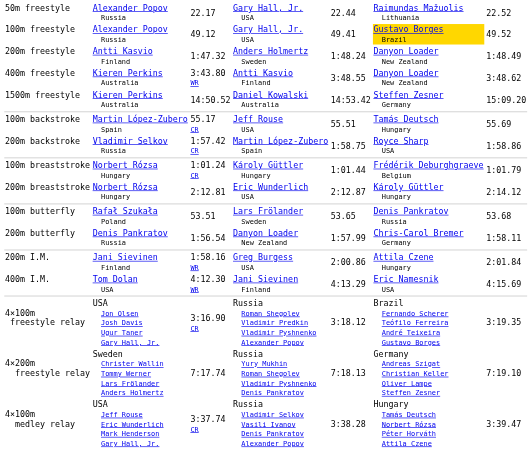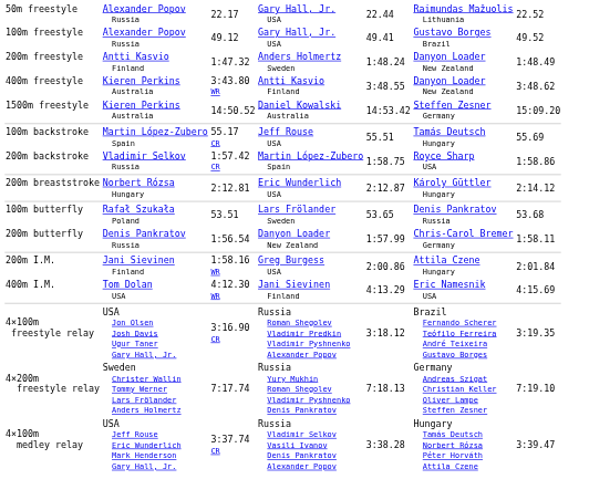 <table>
 <tr>
 <td>50m freestyle<br>  </td>
 <td><a href='#'>Alexander Popov</a><small><br>   Russia </small></td>
 <td>22.17</td>
 <td><a href='#'>Gary Hall, Jr.</a><small><br>   USA </small></td>
 <td>22.44</td>
 <td><a href='#'>Raimundas Mažuolis</a><small><br>   Lithuania </small></td>
 <td>22.52</td>
 </tr>
 <tr>
 <td>100m freestyle<br>  </td>
 <td><a href='#'>Alexander Popov</a><small><br>   Russia </small></td>
 <td>49.12</td>
 <td><a href='#'>Gary Hall, Jr.</a><small><br>   USA </small></td>
 <td>49.41</td>
-<td style="background: gold;"><a href='#'>Gustavo Borges</a><small><br>   Brazil </small></td>
+<td><a href='#'>Gustavo Borges</a><small><br>   Brazil </small></td>
 <td>49.52</td>
 </tr>
 <tr>
 <td>200m freestyle<br>  </td>
 <td><a href='#'>Antti Kasvio</a><small><br>   Finland </small></td>
 <td>1:47.32</td>
 <td><a href='#'>Anders Holmertz</a><small><br>   Sweden </small></td>
 <td>1:48.24</td>
 <td><a href='#'>Danyon Loader</a><small><br>   New Zealand </small></td>
 <td>1:48.49</td>
 </tr>
 <tr>
 <td>400m freestyle<br>  </td>
 <td><a href='#'>Kieren Perkins</a><small><br>   Australia </small></td>
 <td>3:43.80 <small><br><a href='#'>WR</a></small></td>
 <td><a href='#'>Antti Kasvio</a><small><br>   Finland </small></td>
 <td>3:48.55</td>
 <td><a href='#'>Danyon Loader</a><small><br>   New Zealand </small></td>
 <td>3:48.62</td>
 </tr>
 <tr>
 <td>1500m freestyle<br>  </td>
 <td><a href='#'>Kieren Perkins</a><small><br>   Australia </small></td>
 <td>14:50.52</td>
 <td><a href='#'>Daniel Kowalski</a><small><br>   Australia </small></td>
 <td>14:53.42</td>
 <td><a href='#'>Steffen Zesner</a><small><br>   Germany </small></td>
 <td>15:09.20</td>
 </tr>
 <tr bgcolor=#DDDDDD>
 <td colspan=7></td>
 </tr>
 <tr>
 <td>100m backstroke<br>  </td>
 <td><a href='#'>Martin López-Zubero</a><small><br>   Spain </small></td>
 <td>55.17 <small><br><a href='#'>CR</a></small></td>
 <td><a href='#'>Jeff Rouse</a><small><br>   USA </small></td>
 <td>55.51</td>
 <td><a href='#'>Tamás Deutsch</a><small><br>   Hungary </small></td>
 <td>55.69</td>
 </tr>
 <tr>
 <td>200m backstroke<br>  </td>
 <td><a href='#'>Vladimir Selkov</a><small><br>   Russia </small></td>
 <td>1:57.42 <small><br><a href='#'>CR</a></small></td>
 <td><a href='#'>Martin López-Zubero</a><small><br>   Spain </small></td>
 <td>1:58.75</td>
 <td><a href='#'>Royce Sharp</a><small><br>   USA </small></td>
 <td>1:58.86</td>
 </tr>
 <tr bgcolor=#DDDDDD>
 <td colspan=7></td>
-</tr>
-<tr>
-<td>100m breaststroke<br>  </td>
-<td><a href='#'>Norbert Rózsa</a><small><br>   Hungary </small></td>
-<td>1:01.24 <small><br><a href='#'>CR</a></small></td>
-<td><a href='#'>Károly Güttler</a><small><br>   Hungary </small></td>
-<td>1:01.44</td>
-<td><a href='#'>Frédérik Deburghgraeve</a><small><br>   Belgium </small></td>
-<td>1:01.79</td>
 </tr>
 <tr>
 <td>200m breaststroke<br>  </td>
 <td><a href='#'>Norbert Rózsa</a><small><br>   Hungary </small></td>
 <td>2:12.81</td>
 <td><a href='#'>Eric Wunderlich</a><small><br>   USA </small></td>
 <td>2:12.87</td>
 <td><a href='#'>Károly Güttler</a><small><br>   Hungary  </small></td>
 <td>2:14.12</td>
 </tr>
 <tr bgcolor=#DDDDDD>
 <td colspan=7></td>
 </tr>
 <tr>
 <td>100m butterfly<br>  </td>
 <td><a href='#'>Rafał Szukała</a><small><br>   Poland </small></td>
 <td>53.51</td>
 <td><a href='#'>Lars Frölander</a><small><br>   Sweden </small></td>
 <td>53.65</td>
 <td><a href='#'>Denis Pankratov</a><small><br>   Russia </small></td>
 <td>53.68</td>
 </tr>
 <tr>
 <td>200m butterfly<br>  </td>
 <td><a href='#'>Denis Pankratov</a><small><br>   Russia </small></td>
 <td>1:56.54</td>
 <td><a href='#'>Danyon Loader</a><small><br>   New Zealand </small></td>
 <td>1:57.99</td>
 <td><a href='#'>Chris-Carol Bremer</a><small><br>   Germany </small></td>
 <td>1:58.11</td>
 </tr>
 <tr bgcolor=#DDDDDD>
 <td colspan=7></td>
 </tr>
 <tr>
 <td>200m I.M.<br>  </td>
 <td><a href='#'>Jani Sievinen</a><small><br>   Finland </small></td>
 <td>1:58.16 <small><br><a href='#'>WR</a></small></td>
 <td><a href='#'>Greg Burgess</a><small><br>   USA </small></td>
 <td>2:00.86</td>
 <td><a href='#'>Attila Czene</a><small><br>   Hungary </small></td>
 <td>2:01.84</td>
 </tr>
 <tr>
 <td>400m I.M.<br>  </td>
 <td><a href='#'>Tom Dolan</a><small><br>   USA </small></td>
 <td>4:12.30 <small><br><a href='#'>WR</a></small></td>
 <td><a href='#'>Jani Sievinen</a><small><br>   Finland </small></td>
 <td>4:13.29</td>
 <td><a href='#'>Eric Namesnik</a><small><br>   USA </small></td>
 <td>4:15.69</td>
 </tr>
 <tr bgcolor=#DDDDDD>
 <td colspan=7></td>
 </tr>
 <tr>
 <td>4×100m<br> freestyle relay<br>  </td>
 <td> USA <small><br>  <a href='#'>Jon Olsen</a><br>  <a href='#'>Josh Davis</a><br>  <a href='#'>Ugur Taner</a><br>  <a href='#'>Gary Hall, Jr.</a></small></td>
 <td>3:16.90 <small><br><a href='#'>CR</a></small></td>
 <td> Russia <small><br>  <a href='#'>Roman Shegolev</a><br>  <a href='#'>Vladimir Predkin</a><br>  <a href='#'>Vladimir Pyshnenko</a><br>  <a href='#'>Alexander Popov</a></small></td>
 <td>3:18.12</td>
 <td> Brazil <small><br>  <a href='#'>Fernando Scherer</a><br>  <a href='#'>Teófilo Ferreira</a><br>  <a href='#'>André Teixeira</a><br>  <a href='#'>Gustavo Borges</a> </small></td>
 <td>3:19.35</td>
 </tr>
 <tr>
 <td>4×200m<br>  freestyle relay<br>  </td>
 <td> Sweden <small><br>  <a href='#'>Christer Wallin</a><br>  <a href='#'>Tommy Werner</a><br>  <a href='#'>Lars Frölander</a><br>  <a href='#'>Anders Holmertz</a> </small></td>
 <td>7:17.74</td>
 <td> Russia <small><br>  <a href='#'>Yury Mukhin</a><br>  <a href='#'>Roman Shegolev</a><br>  <a href='#'>Vladimir Pyshnenko</a><br>  <a href='#'>Denis Pankratov</a> </small></td>
 <td>7:18.13</td>
 <td> Germany <small><br>  <a href='#'>Andreas Szigat</a><br>  <a href='#'>Christian Keller</a><br>  <a href='#'>Oliver Lampe</a><br>  <a href='#'>Steffen Zesner</a> </small></td>
 <td>7:19.10</td>
 </tr>
 <tr>
 <td>4×100m<br>  medley relay<br>  </td>
 <td> USA <small><br>  <a href='#'>Jeff Rouse</a><br>  <a href='#'>Eric Wunderlich</a><br>  <a href='#'>Mark Henderson</a><br>  <a href='#'>Gary Hall, Jr.</a> </small></td>
 <td>3:37.74 <small><br><a href='#'>CR</a></small></td>
 <td> Russia <small><br>  <a href='#'>Vladimir Selkov</a><br>  <a href='#'>Vasili Ivanov</a><br>  <a href='#'>Denis Pankratov</a><br>  <a href='#'>Alexander Popov</a> </small></td>
 <td>3:38.28</td>
 <td> Hungary <small><br>  <a href='#'>Tamás Deutsch</a><br>  <a href='#'>Norbert Rózsa</a><br>  <a href='#'>Péter Horváth</a><br>  <a href='#'>Attila Czene</a> </small></td>
 <td>3:39.47</td>
 </tr>
 </table>
